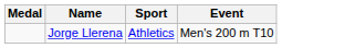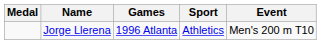 <table class="wikitable sortable">
 <tr>
 <th>Medal</th>
 <th>Name</th>
+<th>Games</th>
 <th>Sport</th>
 <th>Event</th>
 </tr>
 <tr>
 <td></td>
 <td><a href='#'>Jorge Llerena</a></td>
+<td> <a href='#'>1996 Atlanta</a></td>
 <td><a href='#'>Athletics</a></td>
 <td>Men's 200 m T10</td>
 </tr>
 </table>
